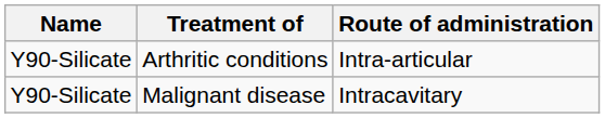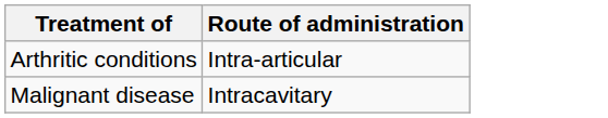 <table class="wikitable" style="font-size:95%">
 <tr>
-<th>Name</th>
 <th>Treatment of</th>
 <th>Route of administration</th>
 </tr>
 <tr>
-<td>Y90-Silicate</td>
 <td>Arthritic conditions</td>
 <td>Intra-articular</td>
 </tr>
 <tr>
-<td>Y90-Silicate</td>
 <td>Malignant disease</td>
 <td>Intracavitary</td>
 </tr>
 </table>
